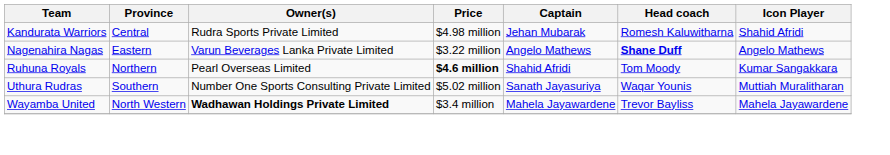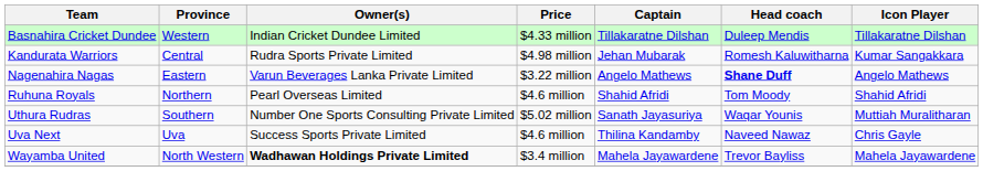 <table class="wikitable">
 <tr>
 <th>Team</th>
 <th>Province</th>
 <th>Owner(s)</th>
 <th>Price</th>
 <th>Captain</th>
 <th>Head coach</th>
 <th>Icon Player</th>
 </tr>
+<tr bgcolor="#ccffcc">
+<td><a href='#'>Basnahira Cricket Dundee</a></td>
+<td><a href='#'>Western</a></td>
+<td>Indian Cricket Dundee Limited</td>
+<td>$4.33 million</td>
+<td><a href='#'>Tillakaratne Dilshan</a></td>
+<td><a href='#'>Duleep Mendis</a></td>
+<td><a href='#'>Tillakaratne Dilshan</a></td>
+</tr>
 <tr>
 <td><a href='#'>Kandurata Warriors</a></td>
 <td><a href='#'>Central</a></td>
 <td>Rudra Sports Private Limited</td>
 <td>$4.98 million</td>
 <td><a href='#'>Jehan Mubarak</a></td>
 <td><a href='#'>Romesh Kaluwitharna</a></td>
-<td><a href='#'>Shahid Afridi</a></td>
+<td><a href='#'>Kumar Sangakkara</a></td>
 </tr>
 <tr>
 <td><a href='#'>Nagenahira Nagas</a></td>
 <td><a href='#'>Eastern</a></td>
 <td><a href='#'>Varun Beverages</a> Lanka Private Limited</td>
 <td>$3.22 million</td>
 <td><a href='#'>Angelo Mathews</a></td>
 <td><strong><a href='#'>Shane Duff</a></strong></td>
 <td><a href='#'>Angelo Mathews</a></td>
 </tr>
 <tr>
 <td><a href='#'>Ruhuna Royals</a></td>
 <td><a href='#'>Northern</a></td>
 <td>Pearl Overseas Limited</td>
-<td><strong>$4.6 million</strong></td>
+<td>$4.6 million</td>
 <td><a href='#'>Shahid Afridi</a></td>
 <td><a href='#'>Tom Moody</a></td>
-<td><a href='#'>Kumar Sangakkara</a></td>
+<td><a href='#'>Shahid Afridi</a></td>
 </tr>
 <tr>
 <td><a href='#'>Uthura Rudras</a></td>
 <td><a href='#'>Southern</a></td>
 <td>Number One Sports Consulting Private Limited</td>
 <td>$5.02 million</td>
 <td><a href='#'>Sanath Jayasuriya</a></td>
 <td><a href='#'>Waqar Younis</a></td>
 <td><a href='#'>Muttiah Muralitharan</a></td>
+</tr>
+<tr>
+<td><a href='#'>Uva Next</a></td>
+<td><a href='#'>Uva</a></td>
+<td>Success Sports Private Limited</td>
+<td>$4.6 million</td>
+<td><a href='#'>Thilina Kandamby</a></td>
+<td><a href='#'>Naveed Nawaz</a></td>
+<td><a href='#'>Chris Gayle</a></td>
 </tr>
 <tr>
 <td><a href='#'>Wayamba United</a></td>
 <td><a href='#'>North Western</a></td>
 <td><strong>Wadhawan Holdings Private Limited</strong></td>
 <td>$3.4 million</td>
 <td><a href='#'>Mahela Jayawardene</a></td>
 <td><a href='#'>Trevor Bayliss</a></td>
 <td><a href='#'>Mahela Jayawardene</a></td>
 </tr>
 <tr>
 </tr>
 </table>
